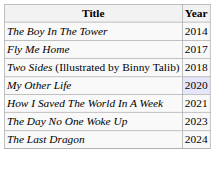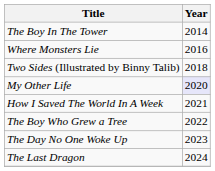 <table class="wikitable">
 <tr>
 <th>Title</th>
 <th>Year</th>
 </tr>
 <tr>
 <td><em>The Boy In The Tower</em></td>
 <td>2014</td>
 </tr>
 <tr>
-<td><em>Fly Me Home</em></td>
-<td>2017</td>
+<td><em>Where Monsters Lie</em></td>
+<td>2016</td>
 </tr>
 <tr>
 <td><em>Two Sides</em> (Illustrated by Binny Talib)</td>
 <td>2018</td>
 </tr>
 <tr>
 <td><em>My Other Life</em></td>
 <td style="background: lavender;">2020</td>
 </tr>
 <tr>
 <td><em>How I Saved The World In A Week</em></td>
 <td>2021</td>
 </tr>
 <tr>
+<td><em>The Boy Who Grew a Tree</em></td>
+<td>2022</td>
+</tr>
+<tr>
 <td><em>The Day No One Woke Up</em></td>
 <td>2023</td>
 </tr>
 <tr>
 <td><em>The Last Dragon</em></td>
 <td>2024</td>
 </tr>
 <tr>
 </tr>
 </table>
